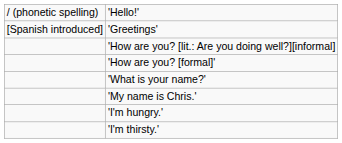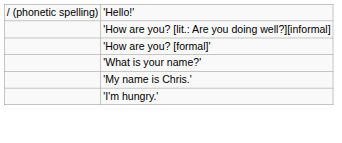 <table class="wikitable">
 <tr>
 <td> /  (phonetic spelling)</td>
 <td>'Hello!'</td>
-</tr>
-<tr>
-<td> [Spanish introduced]</td>
-<td>'Greetings'</td>
 </tr>
 <tr>
 <td></td>
 <td>'How are you? [lit.: Are you doing well?][informal]</td>
 </tr>
 <tr>
 <td></td>
 <td>'How are you? [formal]'</td>
 </tr>
 <tr>
 <td></td>
 <td>'What is your name?'</td>
 </tr>
 <tr>
 <td></td>
 <td>'My name is Chris.'</td>
 </tr>
 <tr>
 <td></td>
 <td>'I'm hungry.'</td>
 </tr>
-<tr>
-<td></td>
-<td>'I'm thirsty.'</td>
-</tr>
 </table>
